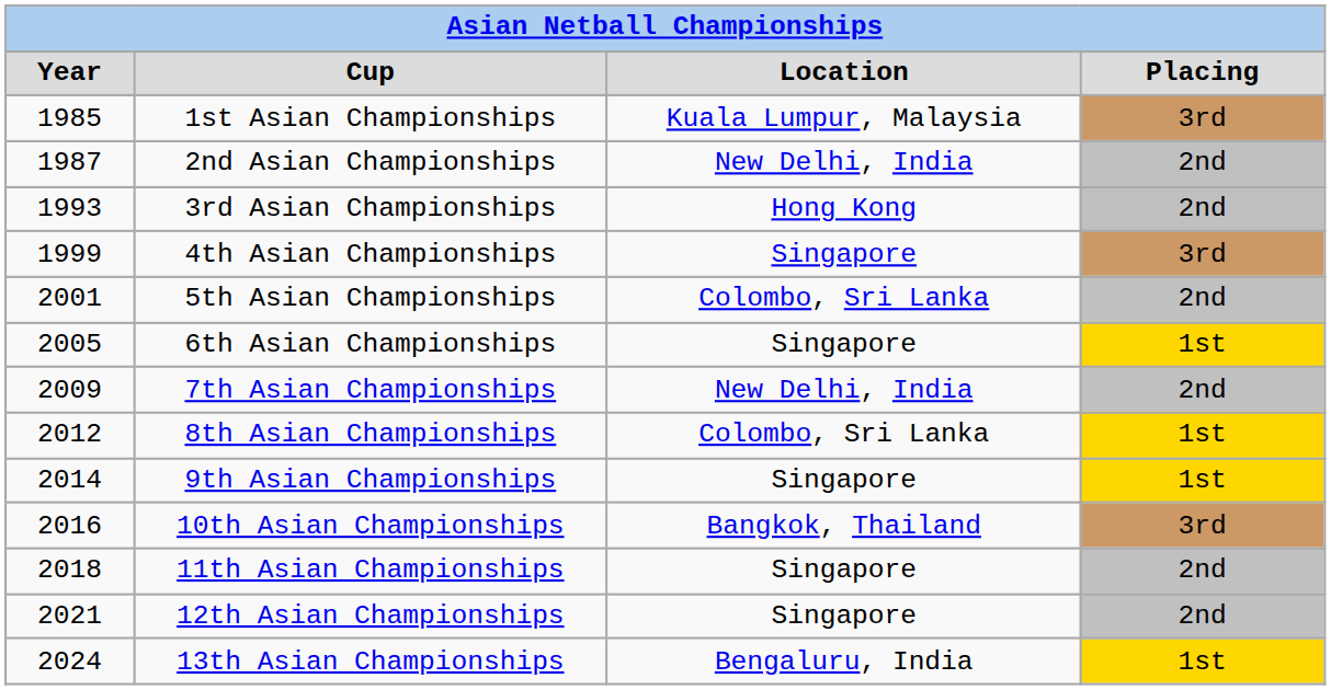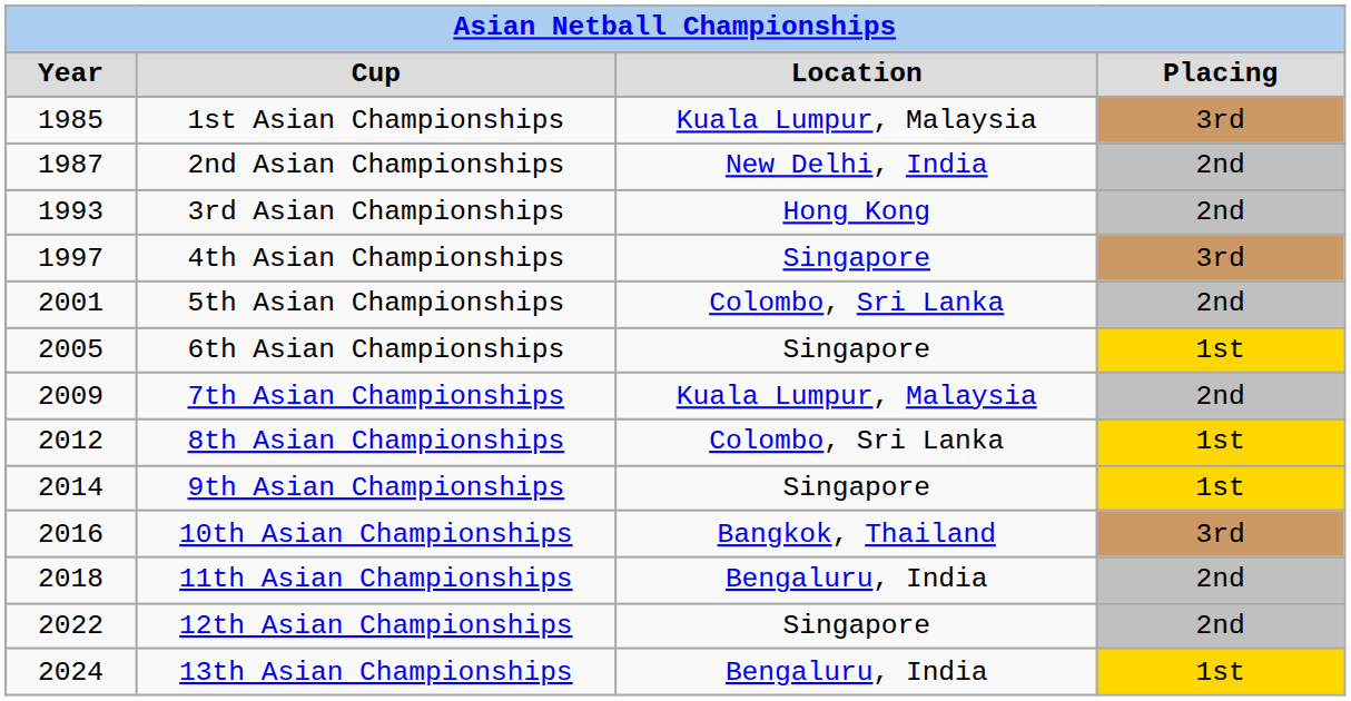 <table class=wikitable style="text-align:center; font-size:90%">
 <tr>
 <th colspan=4 style=background:#ABCDEF><a href='#'>Asian Netball Championships</a></th>
 </tr>
 <tr>
 <th width=50 style=background:gainsboro>Year</th>
 <th width=200 style=background:gainsboro>Cup</th>
 <th width=200 style=background:gainsboro>Location</th>
 <th width=100 style=background:gainsboro>Placing</th>
 </tr>
 <tr>
 <td>1985</td>
 <td>1st Asian Championships</td>
 <td><a href='#'>Kuala Lumpur</a>, Malaysia</td>
 <td bgcolor=#CC9966> 3rd</td>
 </tr>
 <tr>
 <td>1987</td>
 <td>2nd Asian Championships</td>
 <td><a href='#'>New Delhi</a>, <a href='#'>India</a></td>
 <td bgcolor=silver> 2nd</td>
 </tr>
 <tr>
 <td>1993</td>
 <td>3rd Asian Championships</td>
 <td><a href='#'>Hong Kong</a></td>
 <td bgcolor=silver> 2nd</td>
 </tr>
 <tr>
-<td>1999</td>
+<td>1997</td>
 <td>4th Asian Championships</td>
 <td><a href='#'>Singapore</a></td>
 <td bgcolor=#CC9966> 3rd</td>
 </tr>
 <tr>
 <td>2001</td>
 <td>5th Asian Championships</td>
 <td><a href='#'>Colombo</a>, <a href='#'>Sri Lanka</a></td>
 <td bgcolor=silver> 2nd</td>
 </tr>
 <tr>
 <td>2005</td>
 <td>6th Asian Championships</td>
 <td>Singapore</td>
 <td bgcolor=gold> 1st</td>
 </tr>
 <tr>
 <td>2009</td>
 <td><a href='#'>7th Asian Championships</a></td>
-<td><a href='#'>New Delhi</a>, <a href='#'>India</a></td>
+<td><a href='#'>Kuala Lumpur</a>, <a href='#'>Malaysia</a></td>
 <td bgcolor=silver> 2nd</td>
 </tr>
 <tr>
 <td>2012</td>
 <td><a href='#'>8th Asian Championships</a></td>
 <td><a href='#'>Colombo</a>, Sri Lanka</td>
 <td bgcolor=gold> 1st</td>
 </tr>
 <tr>
 <td>2014</td>
 <td><a href='#'>9th Asian Championships</a></td>
 <td>Singapore</td>
 <td bgcolor=gold> 1st</td>
 </tr>
 <tr>
 <td>2016</td>
 <td><a href='#'>10th Asian Championships</a></td>
 <td><a href='#'>Bangkok</a>, <a href='#'>Thailand</a></td>
 <td bgcolor=#CC9966> 3rd</td>
 </tr>
 <tr>
 <td>2018</td>
 <td><a href='#'>11th Asian Championships</a></td>
-<td>Singapore</td>
+<td><a href='#'>Bengaluru</a>, India</td>
 <td bgcolor=silver> 2nd</td>
 </tr>
 <tr>
-<td>2021</td>
+<td>2022</td>
 <td><a href='#'>12th Asian Championships</a></td>
 <td>Singapore</td>
 <td bgcolor=silver> 2nd</td>
 </tr>
 <tr>
 <td>2024</td>
 <td><a href='#'>13th Asian Championships</a></td>
 <td><a href='#'>Bengaluru</a>, India</td>
 <td bgcolor=gold> 1st</td>
 </tr>
 </table>
